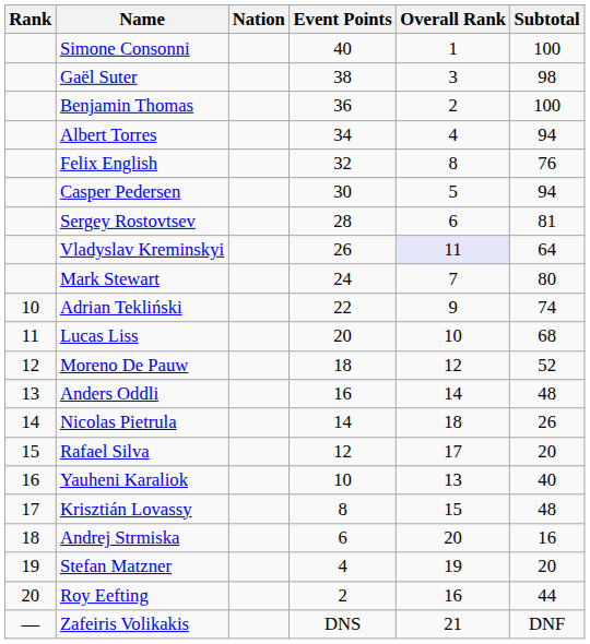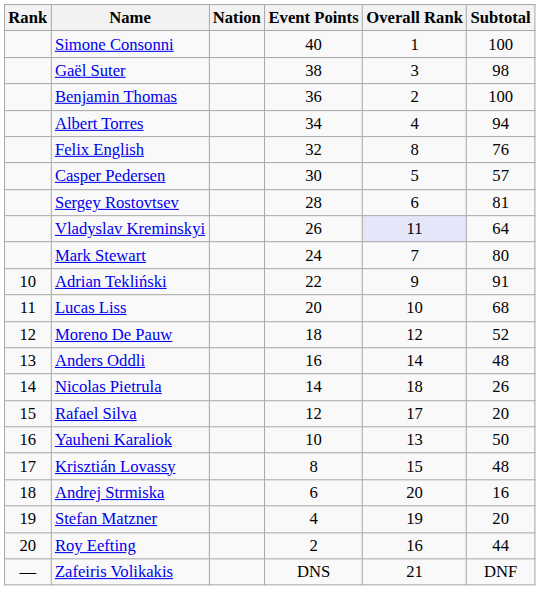 <table class="wikitable sortable" style="text-align:center">
 <tr>
 <th>Rank</th>
 <th>Name</th>
 <th>Nation</th>
 <th>Event Points</th>
 <th>Overall Rank</th>
 <th>Subtotal</th>
 </tr>
 <tr>
 <td></td>
 <td align=left><a href='#'>Simone Consonni</a></td>
 <td align=left></td>
 <td>40</td>
 <td>1</td>
 <td>100</td>
 </tr>
 <tr>
 <td></td>
 <td align=left><a href='#'>Gaël Suter</a></td>
 <td align=left></td>
 <td>38</td>
 <td>3</td>
 <td>98</td>
 </tr>
 <tr>
 <td></td>
 <td align=left><a href='#'>Benjamin Thomas</a></td>
 <td align=left></td>
 <td>36</td>
 <td>2</td>
 <td>100</td>
 </tr>
 <tr>
 <td></td>
 <td align=left><a href='#'>Albert Torres</a></td>
 <td align=left></td>
 <td>34</td>
 <td>4</td>
 <td>94</td>
 </tr>
 <tr>
 <td></td>
 <td align=left><a href='#'>Felix English</a></td>
 <td align=left></td>
 <td>32</td>
 <td>8</td>
 <td>76</td>
 </tr>
 <tr>
 <td></td>
 <td align=left><a href='#'>Casper Pedersen</a></td>
 <td align=left></td>
 <td>30</td>
 <td>5</td>
-<td>94</td>
+<td>57</td>
 </tr>
 <tr>
 <td></td>
 <td align=left><a href='#'>Sergey Rostovtsev</a></td>
 <td align=left></td>
 <td>28</td>
 <td>6</td>
 <td>81</td>
 </tr>
 <tr>
 <td></td>
 <td align=left><a href='#'>Vladyslav Kreminskyi</a></td>
 <td align=left></td>
 <td>26</td>
 <td style="background: lavender;">11</td>
 <td>64</td>
 </tr>
 <tr>
 <td></td>
 <td align=left><a href='#'>Mark Stewart</a></td>
 <td align=left></td>
 <td>24</td>
 <td>7</td>
 <td>80</td>
 </tr>
 <tr>
 <td>10</td>
 <td align=left><a href='#'>Adrian Tekliński</a></td>
 <td align=left></td>
 <td>22</td>
 <td>9</td>
-<td>74</td>
+<td>91</td>
 </tr>
 <tr>
 <td>11</td>
 <td align=left><a href='#'>Lucas Liss</a></td>
 <td align=left></td>
 <td>20</td>
 <td>10</td>
 <td>68</td>
 </tr>
 <tr>
 <td>12</td>
 <td align=left><a href='#'>Moreno De Pauw</a></td>
 <td align=left></td>
 <td>18</td>
 <td>12</td>
 <td>52</td>
 </tr>
 <tr>
 <td>13</td>
 <td align=left><a href='#'>Anders Oddli</a></td>
 <td align=left></td>
 <td>16</td>
 <td>14</td>
 <td>48</td>
 </tr>
 <tr>
 <td>14</td>
 <td align=left><a href='#'>Nicolas Pietrula</a></td>
 <td align=left></td>
 <td>14</td>
 <td>18</td>
 <td>26</td>
 </tr>
 <tr>
 <td>15</td>
 <td align=left><a href='#'>Rafael Silva</a></td>
 <td align=left></td>
 <td>12</td>
 <td>17</td>
 <td>20</td>
 </tr>
 <tr>
 <td>16</td>
 <td align=left><a href='#'>Yauheni Karaliok</a></td>
 <td align=left></td>
 <td>10</td>
 <td>13</td>
-<td>40</td>
+<td>50</td>
 </tr>
 <tr>
 <td>17</td>
 <td align=left><a href='#'>Krisztián Lovassy</a></td>
 <td align=left></td>
 <td>8</td>
 <td>15</td>
 <td>48</td>
 </tr>
 <tr>
 <td>18</td>
 <td align=left><a href='#'>Andrej Strmiska</a></td>
 <td align=left></td>
 <td>6</td>
 <td>20</td>
 <td>16</td>
 </tr>
 <tr>
 <td>19</td>
 <td align=left><a href='#'>Stefan Matzner</a></td>
 <td align=left></td>
 <td>4</td>
 <td>19</td>
 <td>20</td>
 </tr>
 <tr>
 <td>20</td>
 <td align=left><a href='#'>Roy Eefting</a></td>
 <td align=left></td>
 <td>2</td>
 <td>16</td>
 <td>44</td>
 </tr>
 <tr>
 <td>—</td>
 <td align=left><a href='#'>Zafeiris Volikakis</a></td>
 <td align=left></td>
 <td>DNS</td>
 <td>21</td>
 <td>DNF</td>
 </tr>
 </table>
